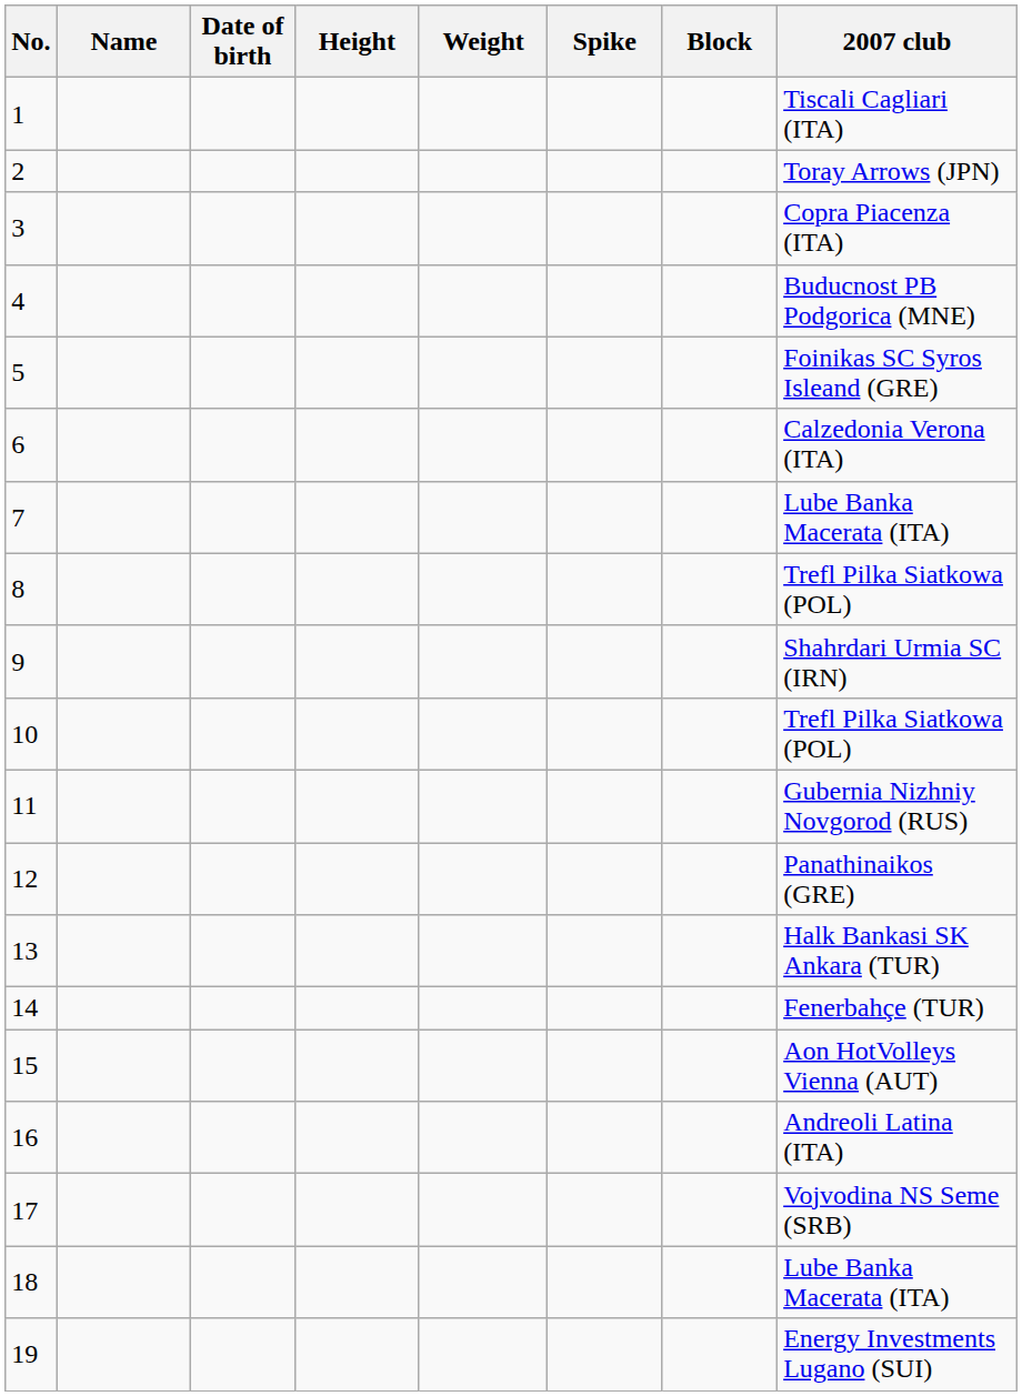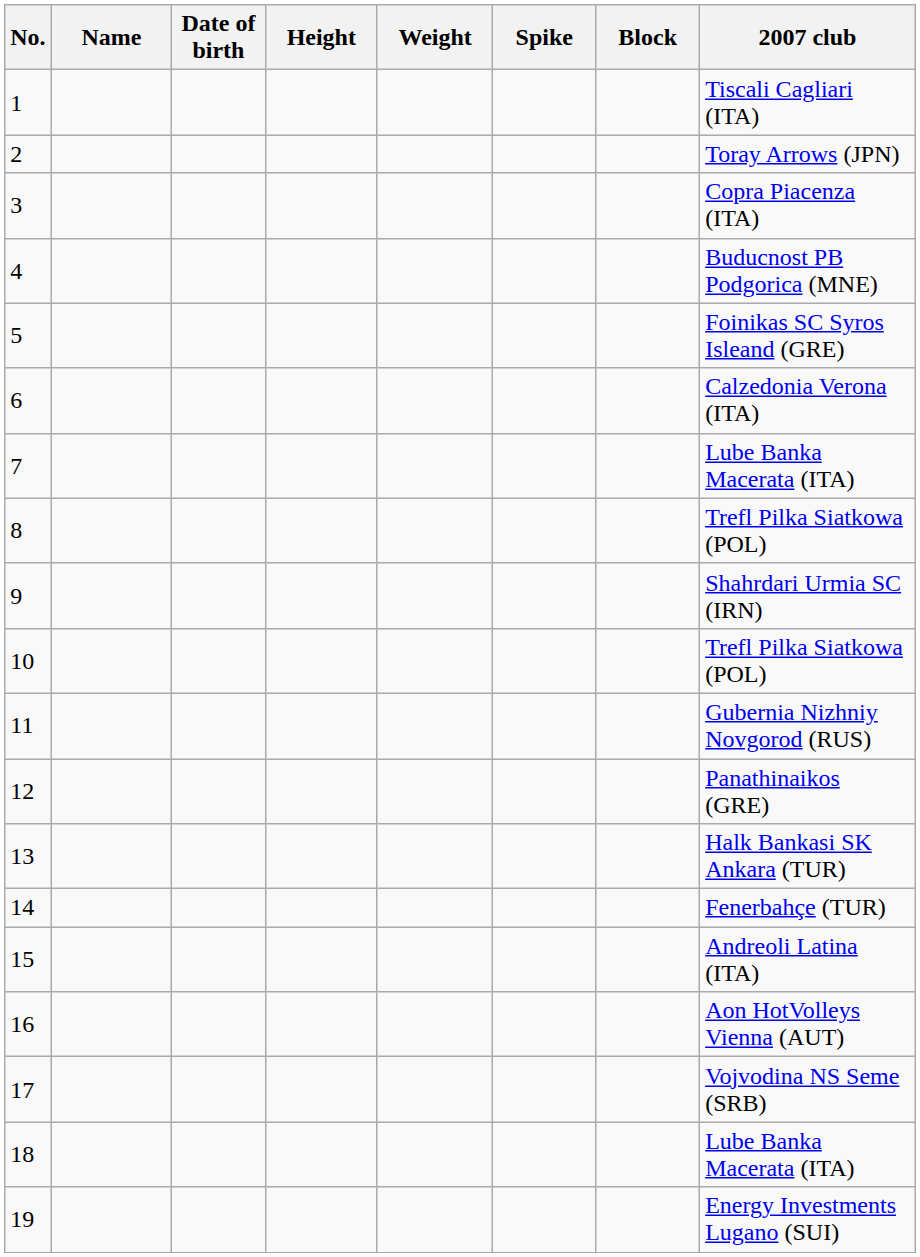 <table class="wikitable sortable" style=font-size:100%; text-align:center;>
 <tr>
 <th>No.</th>
 <th style=width:12em>Name</th>
 <th style=width:8em>Date of birth</th>
 <th style=width:9em>Height</th>
 <th style=width:9em>Weight</th>
 <th style=width:9em>Spike</th>
 <th style=width:9em>Block</th>
 <th style=width:19em>2007 club</th>
 </tr>
 <tr>
 <td>1</td>
 <td align=left></td>
 <td align=right></td>
 <td></td>
 <td></td>
 <td></td>
 <td></td>
 <td align=left><a href='#'>Tiscali Cagliari</a> (ITA)</td>
 </tr>
 <tr>
 <td>2</td>
 <td align=left></td>
 <td align=right></td>
 <td></td>
 <td></td>
 <td></td>
 <td></td>
 <td align=left><a href='#'>Toray Arrows</a> (JPN)</td>
 </tr>
 <tr>
 <td>3</td>
 <td align=left></td>
 <td align=right></td>
 <td></td>
 <td></td>
 <td></td>
 <td></td>
 <td align=left><a href='#'>Copra Piacenza</a> (ITA)</td>
 </tr>
 <tr>
 <td>4</td>
 <td align=left></td>
 <td align=right></td>
 <td></td>
 <td></td>
 <td></td>
 <td></td>
 <td align=left><a href='#'>Buducnost PB Podgorica</a> (MNE)</td>
 </tr>
 <tr>
 <td>5</td>
 <td align=left></td>
 <td align=right></td>
 <td></td>
 <td></td>
 <td></td>
 <td></td>
 <td align=left><a href='#'>Foinikas SC Syros Isleand</a> (GRE)</td>
 </tr>
 <tr>
 <td>6</td>
 <td align=left></td>
 <td align=right></td>
 <td></td>
 <td></td>
 <td></td>
 <td></td>
 <td align=left><a href='#'>Calzedonia Verona</a> (ITA)</td>
 </tr>
 <tr>
 <td>7</td>
 <td align=left></td>
 <td align=right></td>
 <td></td>
 <td></td>
 <td></td>
 <td></td>
 <td align=left><a href='#'>Lube Banka Macerata</a> (ITA)</td>
 </tr>
 <tr>
 <td>8</td>
 <td align=left></td>
 <td align=right></td>
 <td></td>
 <td></td>
 <td></td>
 <td></td>
 <td align=left><a href='#'>Trefl Pilka Siatkowa</a> (POL)</td>
 </tr>
 <tr>
 <td>9</td>
 <td align=left></td>
 <td align=right></td>
 <td></td>
 <td></td>
 <td></td>
 <td></td>
 <td align=left><a href='#'>Shahrdari Urmia SC</a> (IRN)</td>
 </tr>
 <tr>
 <td>10</td>
 <td align=left></td>
 <td align=right></td>
 <td></td>
 <td></td>
 <td></td>
 <td></td>
 <td align=left><a href='#'>Trefl Pilka Siatkowa</a> (POL)</td>
 </tr>
 <tr>
 <td>11</td>
 <td align=left></td>
 <td align=right></td>
 <td></td>
 <td></td>
 <td></td>
 <td></td>
 <td align=left><a href='#'>Gubernia Nizhniy Novgorod</a> (RUS)</td>
 </tr>
 <tr>
 <td>12</td>
 <td align=left></td>
 <td align=right></td>
 <td></td>
 <td></td>
 <td></td>
 <td></td>
 <td align=left><a href='#'>Panathinaikos</a> (GRE)</td>
 </tr>
 <tr>
 <td>13</td>
 <td align=left></td>
 <td align=right></td>
 <td></td>
 <td></td>
 <td></td>
 <td></td>
 <td align=left><a href='#'>Halk Bankasi SK Ankara</a> (TUR)</td>
 </tr>
 <tr>
 <td>14</td>
 <td align=left></td>
 <td align=right></td>
 <td></td>
 <td></td>
 <td></td>
 <td></td>
 <td align=left><a href='#'>Fenerbahçe</a> (TUR)</td>
 </tr>
 <tr>
 <td>15</td>
 <td align=left></td>
 <td align=right></td>
 <td></td>
 <td></td>
 <td></td>
 <td></td>
-<td align=left><a href='#'>Aon HotVolleys Vienna</a> (AUT)</td>
+<td align=left><a href='#'>Andreoli Latina</a> (ITA)</td>
 </tr>
 <tr>
 <td>16</td>
 <td align=left></td>
 <td align=right></td>
 <td></td>
 <td></td>
 <td></td>
 <td></td>
-<td align=left><a href='#'>Andreoli Latina</a> (ITA)</td>
+<td align=left><a href='#'>Aon HotVolleys Vienna</a> (AUT)</td>
 </tr>
 <tr>
 <td>17</td>
 <td align=left></td>
 <td align=right></td>
 <td></td>
 <td></td>
 <td></td>
 <td></td>
 <td align=left><a href='#'>Vojvodina NS Seme</a> (SRB)</td>
 </tr>
 <tr>
 <td>18</td>
 <td align=left></td>
 <td align=right></td>
 <td></td>
 <td></td>
 <td></td>
 <td></td>
 <td align=left><a href='#'>Lube Banka Macerata</a> (ITA)</td>
 </tr>
 <tr>
 <td>19</td>
 <td align=left></td>
 <td align=right></td>
 <td></td>
 <td></td>
 <td></td>
 <td></td>
 <td align=left><a href='#'>Energy Investments Lugano</a> (SUI)</td>
 </tr>
 </table>
